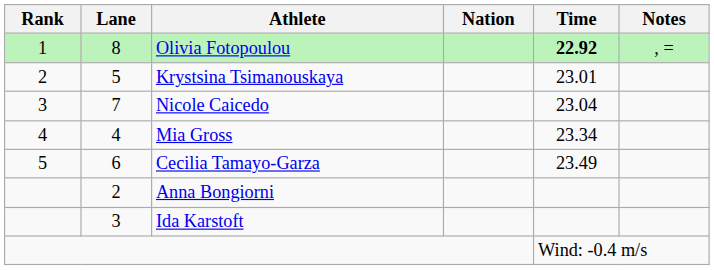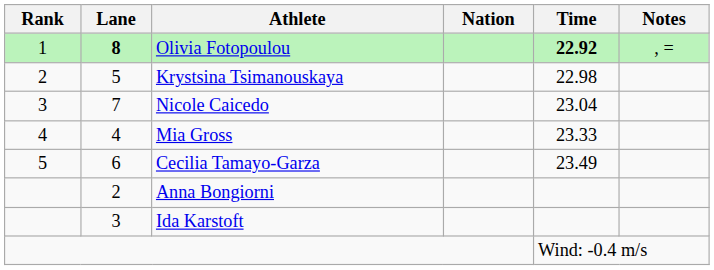 <table class="wikitable sortable" style="text-align:center;width: 70%;">
 <tr>
 <th>Rank</th>
 <th>Lane</th>
 <th>Athlete</th>
 <th>Nation</th>
 <th>Time</th>
 <th>Notes</th>
 </tr>
 <tr bgcolor=bbf3bb>
 <td>1</td>
-<td>8</td>
+<td><strong>8</strong></td>
 <td align=left><a href='#'>Olivia Fotopoulou</a></td>
 <td align=left></td>
 <td><strong>22.92</strong></td>
 <td>, =</td>
 </tr>
 <tr>
 <td>2</td>
 <td>5</td>
 <td align=left><a href='#'>Krystsina Tsimanouskaya</a></td>
 <td align=left></td>
-<td>23.01</td>
+<td>22.98</td>
 <td></td>
 </tr>
 <tr>
 <td>3</td>
 <td>7</td>
 <td align=left><a href='#'>Nicole Caicedo</a></td>
 <td align=left></td>
 <td>23.04</td>
 <td></td>
 </tr>
 <tr>
 <td>4</td>
 <td>4</td>
 <td align=left><a href='#'>Mia Gross</a></td>
 <td align=left></td>
-<td>23.34</td>
+<td>23.33</td>
 <td></td>
 </tr>
 <tr>
 <td>5</td>
 <td>6</td>
 <td align=left><a href='#'>Cecilia Tamayo-Garza</a></td>
 <td align=left></td>
 <td>23.49</td>
 <td></td>
 </tr>
 <tr>
 <td></td>
 <td>2</td>
 <td align=left><a href='#'>Anna Bongiorni</a></td>
 <td align=left></td>
 <td></td>
 <td></td>
 </tr>
 <tr>
 <td></td>
 <td>3</td>
 <td align=left><a href='#'>Ida Karstoft</a></td>
 <td align=left></td>
 <td></td>
 <td></td>
 </tr>
 <tr class="sortbottom">
 <td colspan="4"></td>
 <td colspan="2" style="text-align:left;">Wind: -0.4 m/s</td>
 </tr>
 </table>
